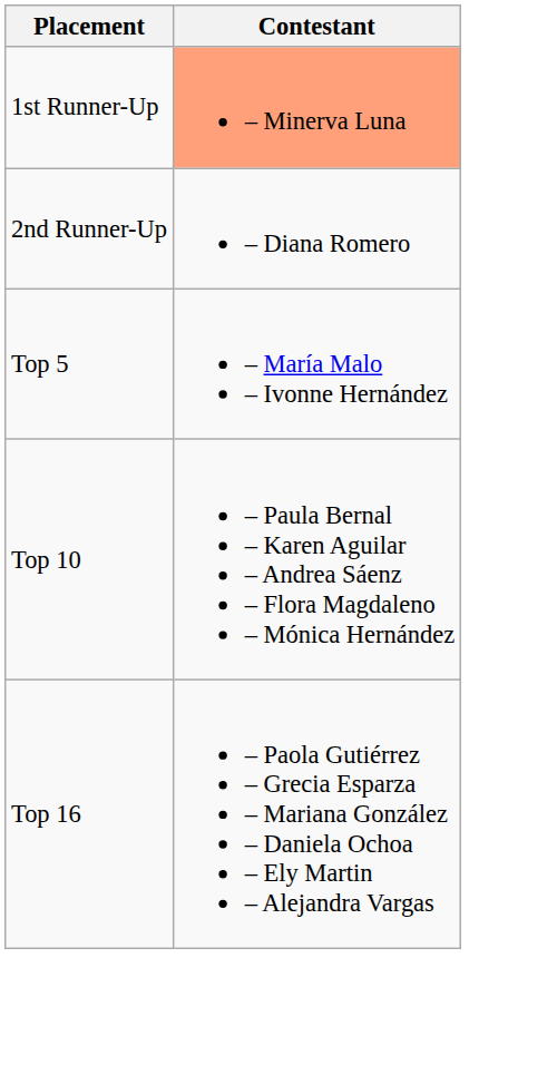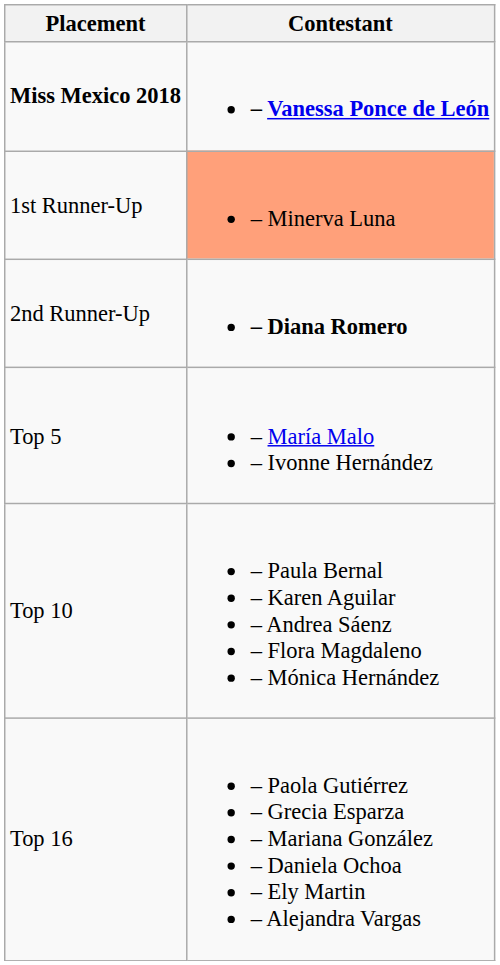 <table class="wikitable sortable" style="font-size: 95%;">
 <tr>
 <th>Placement</th>
 <th>Contestant</th>
+</tr>
+<tr>
+<td><strong>Miss Mexico 2018</strong></td>
+<td><br><ul><li><strong> – <a href='#'>Vanessa Ponce de León</a></strong></li></ul></td>
 </tr>
 <tr>
 <td>1st Runner-Up</td>
 <td style="background: lightsalmon;"><br><ul><li> – Minerva Luna</li></ul></td>
 </tr>
 <tr>
 <td>2nd Runner-Up</td>
-<td><br><ul><li> – Diana Romero</li></ul></td>
+<td><strong><br><ul><li> – Diana Romero</li></ul></strong></td>
 </tr>
 <tr>
 <td>Top 5</td>
 <td><br><ul><li> – <a href='#'>María Malo</a></li><li> – Ivonne Hernández</li></ul></td>
 </tr>
 <tr>
 <td>Top 10</td>
 <td><br><ul><li> – Paula Bernal</li><li> – Karen Aguilar</li><li> – Andrea Sáenz</li><li> – Flora Magdaleno</li><li> – Mónica Hernández</li></ul></td>
 </tr>
 <tr>
 <td>Top 16</td>
 <td><br><ul><li> – Paola Gutiérrez</li><li> – Grecia Esparza</li><li> – Mariana González</li><li> – Daniela Ochoa</li><li> – Ely Martin</li><li> – Alejandra Vargas</li></ul></td>
 </tr>
 </table>
